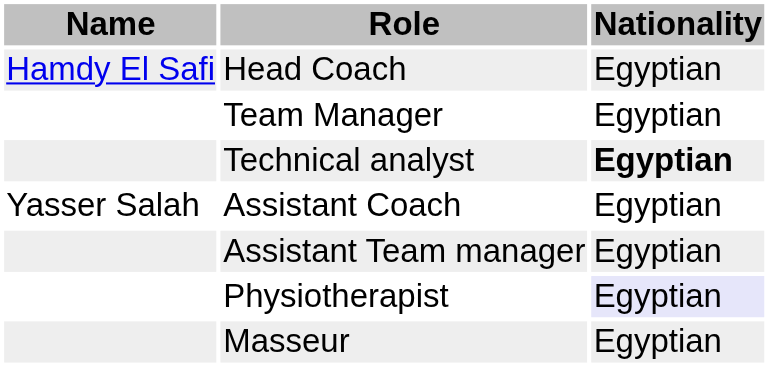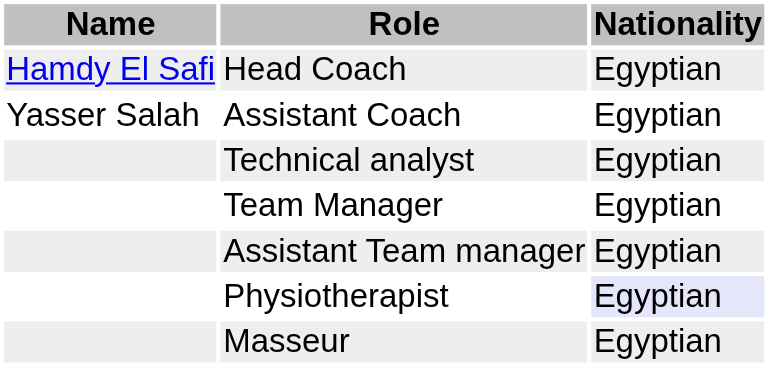 <table class="toccolours">
 <tr>
 <th style="background:silver;">Name</th>
 <th style="background:silver;">Role</th>
 <th style="background:silver;">Nationality</th>
 </tr>
 <tr style="background:#eee;">
 <td><a href='#'>Hamdy El Safi</a></td>
 <td>Head Coach</td>
 <td> Egyptian</td>
 </tr>
 <tr>
-<td></td>
-<td>Team Manager</td>
+<td>Yasser Salah</td>
+<td>Assistant Coach</td>
 <td> Egyptian</td>
 </tr>
 <tr style="background:#eee;">
 <td></td>
 <td>Technical analyst</td>
-<td><strong> Egyptian</strong></td>
+<td> Egyptian</td>
 </tr>
 <tr>
-<td>Yasser Salah</td>
-<td>Assistant Coach</td>
+<td></td>
+<td>Team Manager</td>
 <td> Egyptian</td>
 </tr>
 <tr style="background:#eee;">
 <td></td>
 <td>Assistant Team manager</td>
 <td> Egyptian</td>
 </tr>
 <tr>
 <td></td>
 <td>Physiotherapist</td>
 <td style="background: lavender;"> Egyptian</td>
 </tr>
 <tr style="background:#eee;">
 <td></td>
 <td>Masseur</td>
 <td> Egyptian</td>
 </tr>
 <tr>
 </tr>
 </table>
